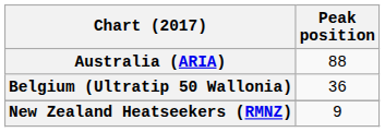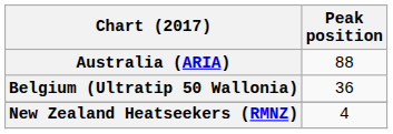 <table class="wikitable sortable plainrowheaders" style="text-align:center">
 <tr>
 <th scope="col">Chart (2017)</th>
 <th scope="col">Peak<br> position</th>
 </tr>
 <tr>
 <th scope="row">Australia (<a href='#'>ARIA</a>)</th>
 <td>88</td>
 </tr>
 <tr>
 <th scope="row">Belgium (Ultratip 50 Wallonia)</th>
 <td>36</td>
 </tr>
 <tr>
 </tr>
 <tr>
 <th scope="row">New Zealand Heatseekers (<a href='#'>RMNZ</a>)</th>
-<td>9</td>
+<td>4</td>
 </tr>
 <tr>
 </tr>
 <tr>
 </tr>
 <tr>
 </tr>
 <tr>
 </tr>
 </table>
